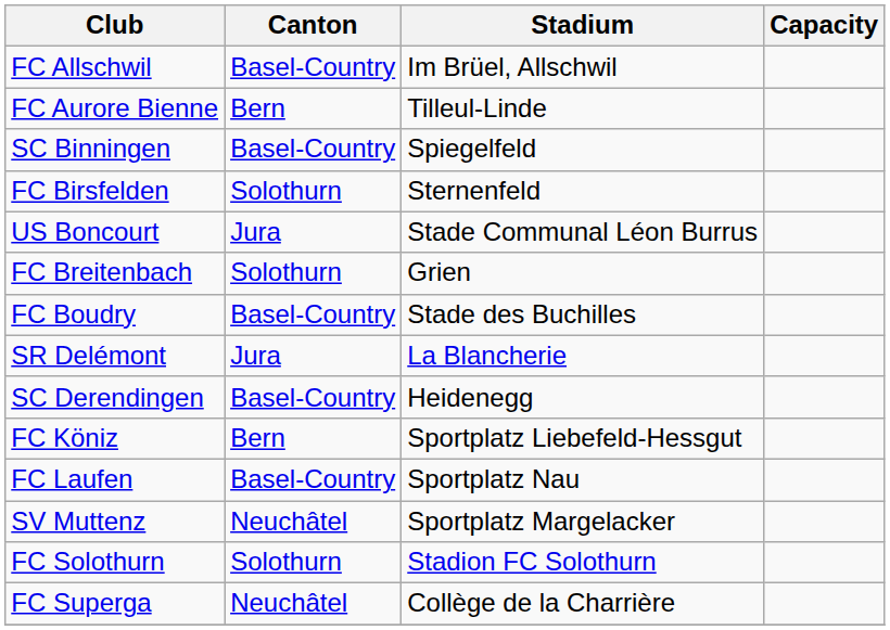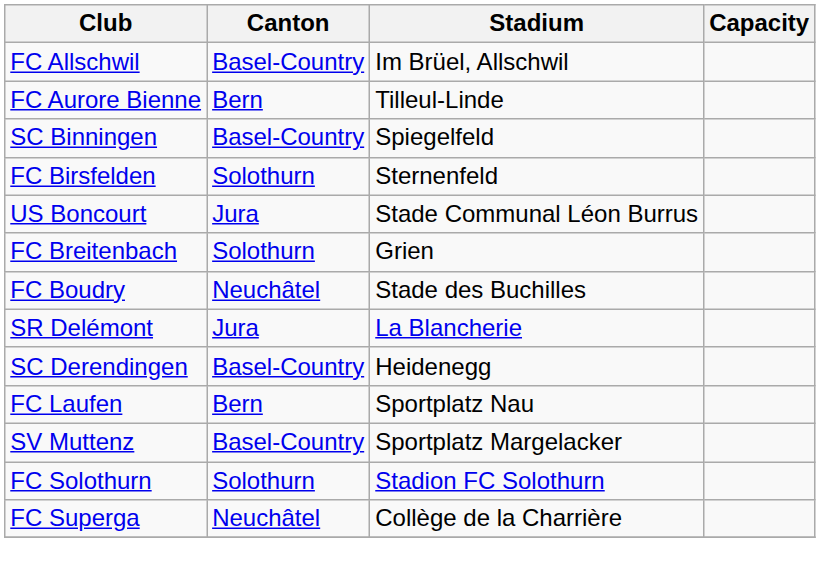 <table class="wikitable">
 <tr>
 <th>Club</th>
 <th>Canton</th>
 <th>Stadium</th>
 <th>Capacity</th>
 </tr>
 <tr>
 <td><a href='#'>FC Allschwil</a></td>
 <td><a href='#'>Basel-Country</a></td>
 <td>Im Brüel, Allschwil</td>
 <td></td>
 </tr>
 <tr>
 <td><a href='#'>FC Aurore Bienne</a></td>
 <td><a href='#'>Bern</a></td>
 <td>Tilleul-Linde</td>
 <td></td>
 </tr>
 <tr>
 <td><a href='#'>SC Binningen</a></td>
 <td><a href='#'>Basel-Country</a></td>
 <td>Spiegelfeld</td>
 <td></td>
 </tr>
 <tr>
 <td><a href='#'>FC Birsfelden</a></td>
 <td><a href='#'>Solothurn</a></td>
 <td>Sternenfeld</td>
 <td></td>
 </tr>
 <tr>
 <td><a href='#'>US Boncourt</a></td>
 <td><a href='#'>Jura</a></td>
 <td>Stade Communal Léon Burrus</td>
 <td></td>
 </tr>
 <tr>
 <td><a href='#'>FC Breitenbach</a></td>
 <td><a href='#'>Solothurn</a></td>
 <td>Grien</td>
 <td></td>
 </tr>
 <tr>
 <td><a href='#'>FC Boudry</a></td>
-<td><a href='#'>Basel-Country</a></td>
+<td><a href='#'>Neuchâtel</a></td>
 <td>Stade des Buchilles</td>
 <td></td>
 </tr>
 <tr>
 <td><a href='#'>SR Delémont</a></td>
 <td><a href='#'>Jura</a></td>
 <td><a href='#'>La Blancherie</a></td>
 <td></td>
 </tr>
 <tr>
 <td><a href='#'>SC Derendingen</a></td>
 <td><a href='#'>Basel-Country</a></td>
 <td>Heidenegg</td>
 <td></td>
 </tr>
 <tr>
-<td><a href='#'>FC Köniz</a></td>
+<td><a href='#'>FC Laufen</a></td>
 <td><a href='#'>Bern</a></td>
-<td>Sportplatz Liebefeld-Hessgut</td>
-<td></td>
-</tr>
-<tr>
-<td><a href='#'>FC Laufen</a></td>
-<td><a href='#'>Basel-Country</a></td>
 <td>Sportplatz Nau</td>
 <td></td>
 </tr>
 <tr>
 <td><a href='#'>SV Muttenz</a></td>
-<td><a href='#'>Neuchâtel</a></td>
+<td><a href='#'>Basel-Country</a></td>
 <td>Sportplatz Margelacker</td>
 <td></td>
 </tr>
 <tr>
 <td><a href='#'>FC Solothurn</a></td>
 <td><a href='#'>Solothurn</a></td>
 <td><a href='#'>Stadion FC Solothurn</a></td>
 <td></td>
 </tr>
 <tr>
 <td><a href='#'>FC Superga</a></td>
 <td><a href='#'>Neuchâtel</a></td>
 <td>Collège de la Charrière</td>
 <td></td>
 </tr>
 <tr>
 </tr>
 </table>
